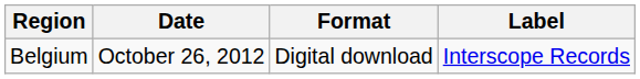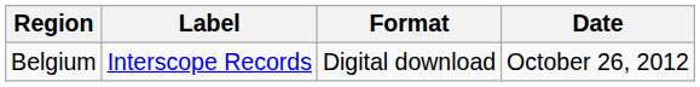 <table class=wikitable>
 <tr>
 <th scope="col">Region</th>
+<th scope="col">Label</th>
+<th scope="col">Format</th>
 <th scope="col">Date</th>
-<th scope="col">Format</th>
-<th scope="col">Label</th>
 </tr>
 <tr>
 <td>Belgium</td>
+<td><a href='#'>Interscope Records</a></td>
+<td>Digital download</td>
 <td>October 26, 2012</td>
-<td>Digital download</td>
-<td><a href='#'>Interscope Records</a></td>
 </tr>
 </table>
